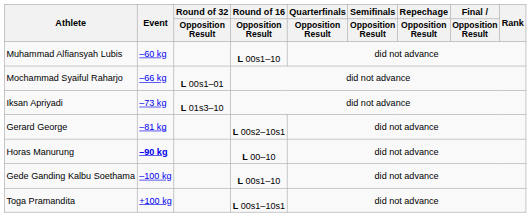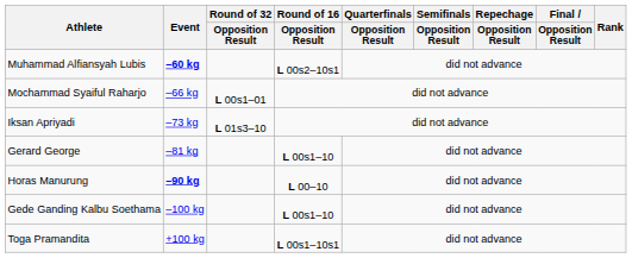 <table class=wikitable style=font-size:90%;text-align:center>
 <tr>
 <th rowspan="2">Athlete</th>
 <th rowspan="2">Event</th>
 <th>Round of 32</th>
 <th>Round of 16</th>
 <th>Quarterfinals</th>
 <th>Semifinals</th>
 <th>Repechage</th>
 <th>Final / </th>
 <th rowspan=2>Rank</th>
 </tr>
 <tr style="font-size:95%">
 <th>Opposition<br>Result</th>
 <th>Opposition<br>Result</th>
 <th>Opposition<br>Result</th>
 <th>Opposition<br>Result</th>
 <th>Opposition<br>Result</th>
 <th>Opposition<br>Result</th>
 </tr>
 <tr>
 <td align=left>Muhammad Alfiansyah Lubis</td>
-<td align=left><a href='#'>–60 kg</a></td>
+<td align=left><strong><a href='#'>–60 kg</a></strong></td>
 <td></td>
-<td><br><strong>L</strong> 00s1–10</td>
+<td><br><strong>L</strong> 00s2–10s1</td>
 <td colspan=5>did not advance</td>
 </tr>
 <tr>
 <td align=left>Mochammad Syaiful Raharjo</td>
 <td align=left><a href='#'>–66 kg</a></td>
 <td><br><strong>L</strong> 00s1–01</td>
 <td colspan=6>did not advance</td>
 </tr>
 <tr>
 <td align=left>Iksan Apriyadi</td>
 <td align=left><a href='#'>–73 kg</a></td>
 <td><br><strong>L</strong> 01s3–10</td>
 <td colspan=6>did not advance</td>
 </tr>
 <tr>
 <td align=left>Gerard George</td>
 <td align=left><a href='#'>–81 kg</a></td>
 <td></td>
-<td><br><strong>L</strong> 00s2–10s1</td>
+<td><br><strong>L</strong> 00s1–10</td>
 <td colspan=5>did not advance</td>
 </tr>
 <tr>
 <td align=left>Horas Manurung</td>
 <td align=left><strong><a href='#'>–90 kg</a></strong></td>
 <td></td>
 <td><br><strong>L</strong> 00–10</td>
 <td colspan=5>did not advance</td>
 </tr>
 <tr>
 <td align=left>Gede Ganding Kalbu Soethama</td>
 <td align=left><a href='#'>–100 kg</a></td>
 <td></td>
 <td><br><strong>L</strong> 00s1–10</td>
 <td colspan=5>did not advance</td>
 </tr>
 <tr>
 <td align=left>Toga Pramandita</td>
 <td align=left><a href='#'>+100 kg</a></td>
 <td></td>
 <td><br><strong>L</strong> 00s1–10s1</td>
 <td colspan=5>did not advance</td>
 </tr>
 </table>
